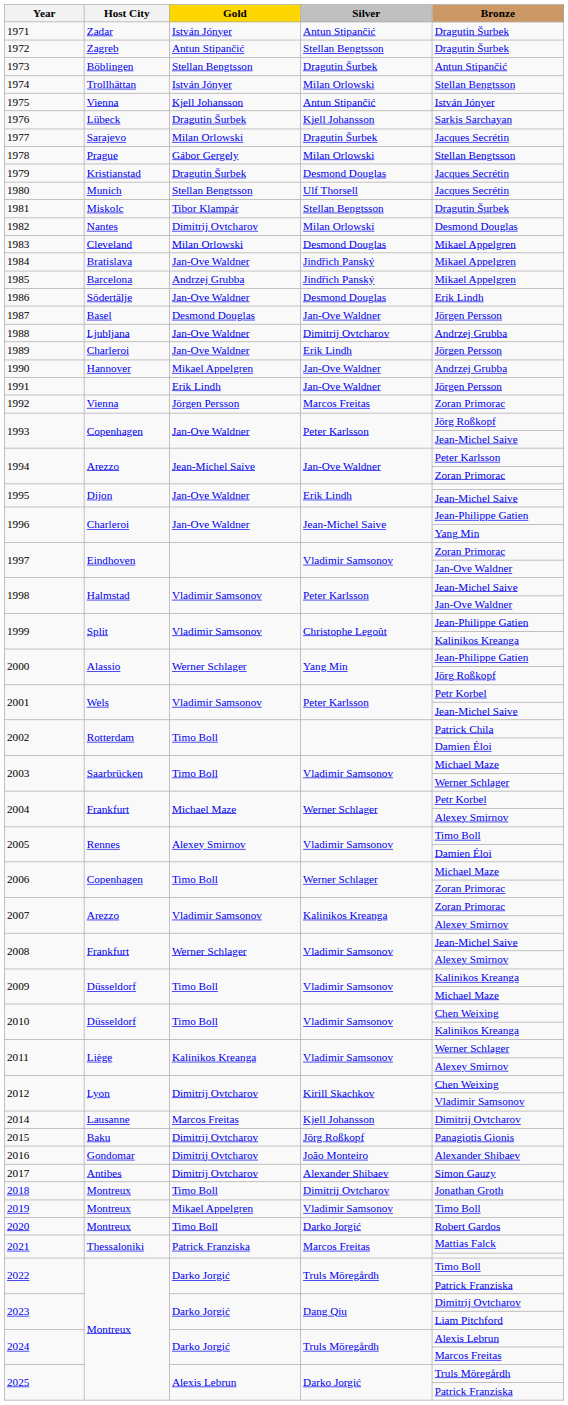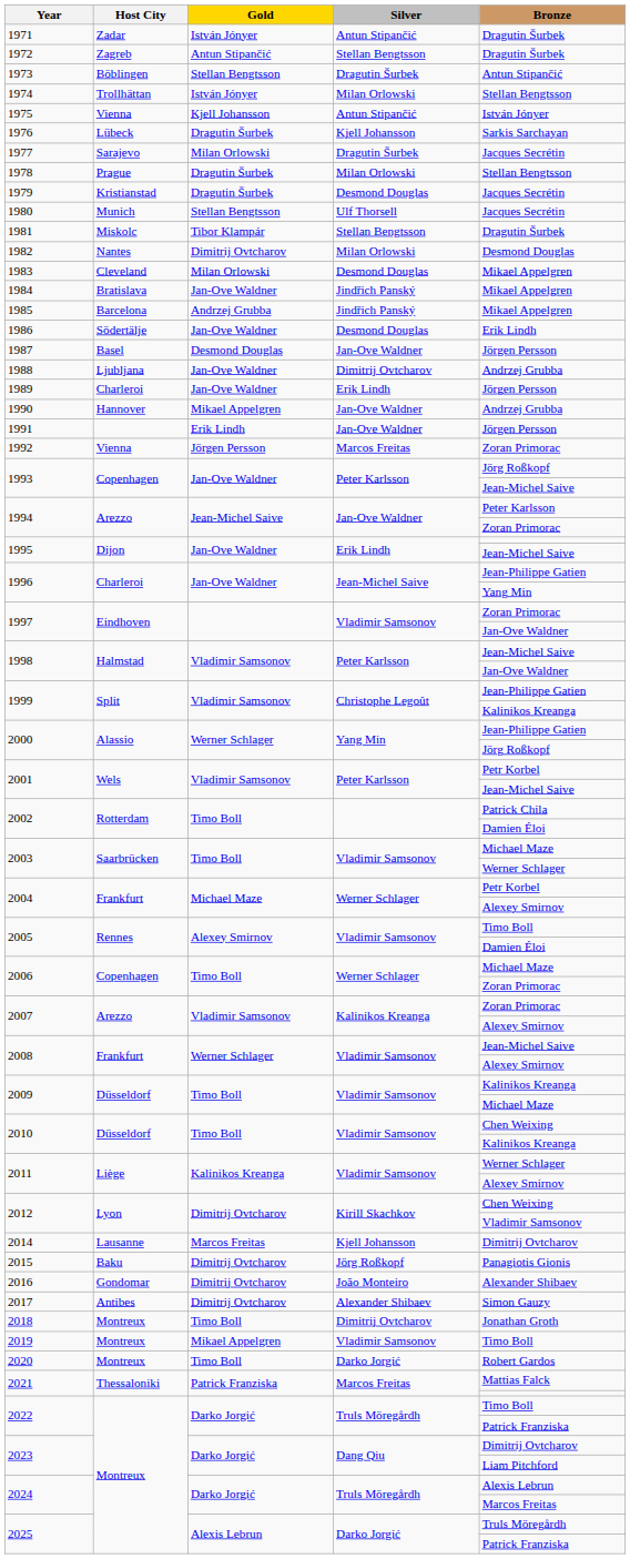 <table class="wikitable" style="text-align:left; width:800px;">
 <tr>
 <th width="120">Year</th>
 <th width="120">Host City</th>
 <th width="200" style="background-color: gold">Gold</th>
 <th width="200" style="background-color: silver">Silver</th>
 <th width="200" style="background-color: #cc9966">Bronze</th>
 </tr>
 <tr>
 <td>1971</td>
 <td><a href='#'>Zadar</a></td>
 <td> <a href='#'>István Jónyer</a></td>
 <td> <a href='#'>Antun Stipančić</a></td>
 <td> <a href='#'>Dragutin Šurbek</a></td>
 </tr>
 <tr>
 <td>1972</td>
 <td><a href='#'>Zagreb</a></td>
 <td> <a href='#'>Antun Stipančić</a></td>
 <td> <a href='#'>Stellan Bengtsson</a></td>
 <td> <a href='#'>Dragutin Šurbek</a></td>
 </tr>
 <tr>
 <td>1973</td>
 <td><a href='#'>Böblingen</a></td>
 <td> <a href='#'>Stellan Bengtsson</a></td>
 <td> <a href='#'>Dragutin Šurbek</a></td>
 <td> <a href='#'>Antun Stipančić</a></td>
 </tr>
 <tr>
 <td>1974</td>
 <td><a href='#'>Trollhättan</a></td>
 <td> <a href='#'>István Jónyer</a></td>
 <td> <a href='#'>Milan Orlowski</a></td>
 <td> <a href='#'>Stellan Bengtsson</a></td>
 </tr>
 <tr>
 <td>1975</td>
 <td><a href='#'>Vienna</a></td>
 <td> <a href='#'>Kjell Johansson</a></td>
 <td> <a href='#'>Antun Stipančić</a></td>
 <td> <a href='#'>István Jónyer</a></td>
 </tr>
 <tr>
 <td>1976</td>
 <td><a href='#'>Lübeck</a></td>
 <td> <a href='#'>Dragutin Šurbek</a></td>
 <td> <a href='#'>Kjell Johansson</a></td>
 <td> <a href='#'>Sarkis Sarchayan</a></td>
 </tr>
 <tr>
 <td>1977</td>
 <td><a href='#'>Sarajevo</a></td>
 <td> <a href='#'>Milan Orlowski</a></td>
 <td> <a href='#'>Dragutin Šurbek</a></td>
 <td> <a href='#'>Jacques Secrétin</a></td>
 </tr>
 <tr>
 <td>1978</td>
 <td><a href='#'>Prague</a></td>
-<td> <a href='#'>Gábor Gergely</a></td>
+<td> <a href='#'>Dragutin Šurbek</a></td>
 <td> <a href='#'>Milan Orlowski</a></td>
 <td> <a href='#'>Stellan Bengtsson</a></td>
 </tr>
 <tr>
 <td>1979</td>
 <td><a href='#'>Kristianstad</a></td>
 <td> <a href='#'>Dragutin Šurbek</a></td>
 <td> <a href='#'>Desmond Douglas</a></td>
 <td> <a href='#'>Jacques Secrétin</a></td>
 </tr>
 <tr>
 <td>1980</td>
 <td><a href='#'>Munich</a></td>
 <td> <a href='#'>Stellan Bengtsson</a></td>
 <td> <a href='#'>Ulf Thorsell</a></td>
 <td> <a href='#'>Jacques Secrétin</a></td>
 </tr>
 <tr>
 <td>1981</td>
 <td><a href='#'>Miskolc</a></td>
 <td> <a href='#'>Tibor Klampár</a></td>
 <td> <a href='#'>Stellan Bengtsson</a></td>
 <td> <a href='#'>Dragutin Šurbek</a></td>
 </tr>
 <tr>
 <td>1982</td>
 <td><a href='#'>Nantes</a></td>
 <td> <a href='#'>Dimitrij Ovtcharov</a></td>
 <td> <a href='#'>Milan Orlowski</a></td>
 <td> <a href='#'>Desmond Douglas</a></td>
 </tr>
 <tr>
 <td>1983</td>
 <td><a href='#'>Cleveland</a></td>
 <td> <a href='#'>Milan Orlowski</a></td>
 <td> <a href='#'>Desmond Douglas</a></td>
 <td> <a href='#'>Mikael Appelgren</a></td>
 </tr>
 <tr>
 <td>1984</td>
 <td><a href='#'>Bratislava</a></td>
 <td> <a href='#'>Jan-Ove Waldner</a></td>
 <td> <a href='#'>Jindřich Panský</a></td>
 <td> <a href='#'>Mikael Appelgren</a></td>
 </tr>
 <tr>
 <td>1985</td>
 <td><a href='#'>Barcelona</a></td>
 <td> <a href='#'>Andrzej Grubba</a></td>
 <td> <a href='#'>Jindřich Panský</a></td>
 <td> <a href='#'>Mikael Appelgren</a></td>
 </tr>
 <tr>
 <td>1986</td>
 <td><a href='#'>Södertälje</a></td>
 <td> <a href='#'>Jan-Ove Waldner</a></td>
 <td> <a href='#'>Desmond Douglas</a></td>
 <td> <a href='#'>Erik Lindh</a></td>
 </tr>
 <tr>
 <td>1987</td>
 <td><a href='#'>Basel</a></td>
 <td> <a href='#'>Desmond Douglas</a></td>
 <td> <a href='#'>Jan-Ove Waldner</a></td>
 <td> <a href='#'>Jörgen Persson</a></td>
 </tr>
 <tr>
 <td>1988</td>
 <td><a href='#'>Ljubljana</a></td>
 <td> <a href='#'>Jan-Ove Waldner</a></td>
 <td> <a href='#'>Dimitrij Ovtcharov</a></td>
 <td> <a href='#'>Andrzej Grubba</a></td>
 </tr>
 <tr>
 <td>1989</td>
 <td><a href='#'>Charleroi</a></td>
 <td> <a href='#'>Jan-Ove Waldner</a></td>
 <td> <a href='#'>Erik Lindh</a></td>
 <td> <a href='#'>Jörgen Persson</a></td>
 </tr>
 <tr>
 <td>1990</td>
 <td><a href='#'>Hannover</a></td>
 <td> <a href='#'>Mikael Appelgren</a></td>
 <td> <a href='#'>Jan-Ove Waldner</a></td>
 <td> <a href='#'>Andrzej Grubba</a></td>
 </tr>
 <tr>
 <td>1991</td>
 <td></td>
 <td> <a href='#'>Erik Lindh</a></td>
 <td> <a href='#'>Jan-Ove Waldner</a></td>
 <td> <a href='#'>Jörgen Persson</a></td>
 </tr>
 <tr>
 <td>1992</td>
 <td><a href='#'>Vienna</a></td>
 <td> <a href='#'>Jörgen Persson</a></td>
 <td> <a href='#'>Marcos Freitas</a></td>
 <td> <a href='#'>Zoran Primorac</a></td>
 </tr>
 <tr>
 <td rowspan=2>1993</td>
 <td rowspan=2><a href='#'>Copenhagen</a></td>
 <td rowspan=2> <a href='#'>Jan-Ove Waldner</a></td>
 <td rowspan=2> <a href='#'>Peter Karlsson</a></td>
 <td> <a href='#'>Jörg Roßkopf</a></td>
 </tr>
 <tr>
 <td> <a href='#'>Jean-Michel Saive</a></td>
 </tr>
 <tr>
 <td rowspan=2>1994</td>
 <td rowspan=2><a href='#'>Arezzo</a></td>
 <td rowspan=2> <a href='#'>Jean-Michel Saive</a></td>
 <td rowspan=2> <a href='#'>Jan-Ove Waldner</a></td>
 <td> <a href='#'>Peter Karlsson</a></td>
 </tr>
 <tr>
 <td> <a href='#'>Zoran Primorac</a></td>
 </tr>
 <tr>
 <td rowspan=2>1995</td>
 <td rowspan=2><a href='#'>Dijon</a></td>
 <td rowspan=2> <a href='#'>Jan-Ove Waldner</a></td>
 <td rowspan=2> <a href='#'>Erik Lindh</a></td>
 <td></td>
 </tr>
 <tr>
 <td> <a href='#'>Jean-Michel Saive</a></td>
 </tr>
 <tr>
 <td rowspan=2>1996</td>
 <td rowspan=2><a href='#'>Charleroi</a></td>
 <td rowspan=2> <a href='#'>Jan-Ove Waldner</a></td>
 <td rowspan=2> <a href='#'>Jean-Michel Saive</a></td>
 <td> <a href='#'>Jean-Philippe Gatien</a></td>
 </tr>
 <tr>
 <td> <a href='#'>Yang Min</a></td>
 </tr>
 <tr>
 <td rowspan=2>1997</td>
 <td rowspan=2><a href='#'>Eindhoven</a></td>
 <td rowspan=2></td>
 <td rowspan=2> <a href='#'>Vladimir Samsonov</a></td>
 <td> <a href='#'>Zoran Primorac</a></td>
 </tr>
 <tr>
 <td> <a href='#'>Jan-Ove Waldner</a></td>
 </tr>
 <tr>
 <td rowspan=2>1998</td>
 <td rowspan=2><a href='#'>Halmstad</a></td>
 <td rowspan=2> <a href='#'>Vladimir Samsonov</a></td>
 <td rowspan=2> <a href='#'>Peter Karlsson</a></td>
 <td> <a href='#'>Jean-Michel Saive</a></td>
 </tr>
 <tr>
 <td> <a href='#'>Jan-Ove Waldner</a></td>
 </tr>
 <tr>
 <td rowspan=2>1999</td>
 <td rowspan=2><a href='#'>Split</a></td>
 <td rowspan=2> <a href='#'>Vladimir Samsonov</a></td>
 <td rowspan=2> <a href='#'>Christophe Legoût</a></td>
 <td> <a href='#'>Jean-Philippe Gatien</a></td>
 </tr>
 <tr>
 <td> <a href='#'>Kalinikos Kreanga</a></td>
 </tr>
 <tr>
 <td rowspan=2>2000</td>
 <td rowspan=2><a href='#'>Alassio</a></td>
 <td rowspan=2> <a href='#'>Werner Schlager</a></td>
 <td rowspan=2> <a href='#'>Yang Min</a></td>
 <td> <a href='#'>Jean-Philippe Gatien</a></td>
 </tr>
 <tr>
 <td> <a href='#'>Jörg Roßkopf</a></td>
 </tr>
 <tr>
 <td rowspan=2>2001</td>
 <td rowspan=2><a href='#'>Wels</a></td>
 <td rowspan=2> <a href='#'>Vladimir Samsonov</a></td>
 <td rowspan=2> <a href='#'>Peter Karlsson</a></td>
 <td> <a href='#'>Petr Korbel</a></td>
 </tr>
 <tr>
 <td> <a href='#'>Jean-Michel Saive</a></td>
 </tr>
 <tr>
 <td rowspan=2>2002</td>
 <td rowspan=2><a href='#'>Rotterdam</a></td>
 <td rowspan=2> <a href='#'>Timo Boll</a></td>
 <td rowspan=2></td>
 <td> <a href='#'>Patrick Chila</a></td>
 </tr>
 <tr>
 <td> <a href='#'>Damien Éloi</a></td>
 </tr>
 <tr>
 <td rowspan=2>2003</td>
 <td rowspan=2><a href='#'>Saarbrücken</a></td>
 <td rowspan=2> <a href='#'>Timo Boll</a></td>
 <td rowspan=2> <a href='#'>Vladimir Samsonov</a></td>
 <td> <a href='#'>Michael Maze</a></td>
 </tr>
 <tr>
 <td> <a href='#'>Werner Schlager</a></td>
 </tr>
 <tr>
 <td rowspan=2>2004</td>
 <td rowspan=2><a href='#'>Frankfurt</a></td>
 <td rowspan=2> <a href='#'>Michael Maze</a></td>
 <td rowspan=2> <a href='#'>Werner Schlager</a></td>
 <td> <a href='#'>Petr Korbel</a></td>
 </tr>
 <tr>
 <td> <a href='#'>Alexey Smirnov</a></td>
 </tr>
 <tr>
 <td rowspan=2>2005</td>
 <td rowspan=2><a href='#'>Rennes</a></td>
 <td rowspan=2> <a href='#'>Alexey Smirnov</a></td>
 <td rowspan=2> <a href='#'>Vladimir Samsonov</a></td>
 <td> <a href='#'>Timo Boll</a></td>
 </tr>
 <tr>
 <td> <a href='#'>Damien Éloi</a></td>
 </tr>
 <tr>
 <td rowspan=2>2006</td>
 <td rowspan=2><a href='#'>Copenhagen</a></td>
 <td rowspan=2> <a href='#'>Timo Boll</a></td>
 <td rowspan=2> <a href='#'>Werner Schlager</a></td>
 <td> <a href='#'>Michael Maze</a></td>
 </tr>
 <tr>
 <td> <a href='#'>Zoran Primorac</a></td>
 </tr>
 <tr>
 <td rowspan=2>2007</td>
 <td rowspan=2><a href='#'>Arezzo</a></td>
 <td rowspan=2> <a href='#'>Vladimir Samsonov</a></td>
 <td rowspan=2> <a href='#'>Kalinikos Kreanga</a></td>
 <td> <a href='#'>Zoran Primorac</a></td>
 </tr>
 <tr>
 <td> <a href='#'>Alexey Smirnov</a></td>
 </tr>
 <tr>
 <td rowspan=2>2008</td>
 <td rowspan=2><a href='#'>Frankfurt</a></td>
 <td rowspan=2> <a href='#'>Werner Schlager</a></td>
 <td rowspan=2> <a href='#'>Vladimir Samsonov</a></td>
 <td> <a href='#'>Jean-Michel Saive</a></td>
 </tr>
 <tr>
 <td> <a href='#'>Alexey Smirnov</a></td>
 </tr>
 <tr>
 <td rowspan=2>2009</td>
 <td rowspan=2><a href='#'>Düsseldorf</a></td>
 <td rowspan=2> <a href='#'>Timo Boll</a></td>
 <td rowspan=2> <a href='#'>Vladimir Samsonov</a></td>
 <td> <a href='#'>Kalinikos Kreanga</a></td>
 </tr>
 <tr>
 <td> <a href='#'>Michael Maze</a></td>
 </tr>
 <tr>
 <td rowspan=2>2010</td>
 <td rowspan=2><a href='#'>Düsseldorf</a></td>
 <td rowspan=2> <a href='#'>Timo Boll</a></td>
 <td rowspan=2> <a href='#'>Vladimir Samsonov</a></td>
 <td> <a href='#'>Chen Weixing</a></td>
 </tr>
 <tr>
 <td> <a href='#'>Kalinikos Kreanga</a></td>
 </tr>
 <tr>
 <td rowspan=2>2011</td>
 <td rowspan=2><a href='#'>Liège</a></td>
 <td rowspan=2> <a href='#'>Kalinikos Kreanga</a></td>
 <td rowspan=2> <a href='#'>Vladimir Samsonov</a></td>
 <td> <a href='#'>Werner Schlager</a></td>
 </tr>
 <tr>
 <td> <a href='#'>Alexey Smirnov</a></td>
 </tr>
 <tr>
 <td rowspan=2>2012</td>
 <td rowspan=2><a href='#'>Lyon</a></td>
 <td rowspan=2> <a href='#'>Dimitrij Ovtcharov</a></td>
 <td rowspan=2> <a href='#'>Kirill Skachkov</a></td>
 <td> <a href='#'>Chen Weixing</a></td>
 </tr>
 <tr>
 <td> <a href='#'>Vladimir Samsonov</a></td>
 </tr>
 <tr>
 <td>2014</td>
 <td><a href='#'>Lausanne</a></td>
 <td> <a href='#'>Marcos Freitas</a></td>
 <td> <a href='#'>Kjell Johansson</a></td>
 <td> <a href='#'>Dimitrij Ovtcharov</a></td>
 </tr>
 <tr>
 <td>2015</td>
 <td><a href='#'>Baku</a></td>
 <td> <a href='#'>Dimitrij Ovtcharov</a></td>
 <td> <a href='#'>Jörg Roßkopf</a></td>
 <td> <a href='#'>Panagiotis Gionis</a></td>
 </tr>
 <tr>
 <td>2016</td>
 <td><a href='#'>Gondomar</a></td>
 <td> <a href='#'>Dimitrij Ovtcharov</a></td>
 <td> <a href='#'>João Monteiro</a></td>
 <td> <a href='#'>Alexander Shibaev</a></td>
 </tr>
 <tr>
 <td>2017</td>
 <td><a href='#'>Antibes</a></td>
 <td> <a href='#'>Dimitrij Ovtcharov</a></td>
 <td> <a href='#'>Alexander Shibaev</a></td>
 <td> <a href='#'>Simon Gauzy</a></td>
 </tr>
 <tr>
 <td><a href='#'>2018</a></td>
 <td><a href='#'>Montreux</a></td>
 <td> <a href='#'>Timo Boll</a></td>
 <td> <a href='#'>Dimitrij Ovtcharov</a></td>
 <td> <a href='#'>Jonathan Groth</a></td>
 </tr>
 <tr>
 <td><a href='#'>2019</a></td>
 <td><a href='#'>Montreux</a></td>
 <td> <a href='#'>Mikael Appelgren</a></td>
 <td> <a href='#'>Vladimir Samsonov</a></td>
 <td> <a href='#'>Timo Boll</a></td>
 </tr>
 <tr>
 <td><a href='#'>2020</a></td>
 <td><a href='#'>Montreux</a></td>
 <td> <a href='#'>Timo Boll</a></td>
 <td> <a href='#'>Darko Jorgić</a></td>
 <td> <a href='#'>Robert Gardos</a></td>
 </tr>
 <tr>
 <td rowspan=2><a href='#'>2021</a></td>
 <td rowspan=2><a href='#'>Thessaloniki</a></td>
 <td rowspan=2> <a href='#'>Patrick Franziska</a></td>
 <td rowspan=2> <a href='#'>Marcos Freitas</a></td>
 <td> <a href='#'>Mattias Falck</a></td>
 </tr>
 <tr>
 <td></td>
 </tr>
 <tr>
 <td rowspan=2><a href='#'>2022</a></td>
 <td rowspan="8"><a href='#'>Montreux</a></td>
 <td rowspan=2> <a href='#'>Darko Jorgić</a></td>
 <td rowspan=2> <a href='#'>Truls Möregårdh</a></td>
 <td> <a href='#'>Timo Boll</a></td>
 </tr>
 <tr>
 <td> <a href='#'>Patrick Franziska</a></td>
 </tr>
 <tr>
 <td rowspan=2><a href='#'>2023</a></td>
 <td rowspan=2> <a href='#'>Darko Jorgić</a></td>
 <td rowspan=2> <a href='#'>Dang Qiu</a></td>
 <td> <a href='#'>Dimitrij Ovtcharov</a></td>
 </tr>
 <tr>
 <td> <a href='#'>Liam Pitchford</a></td>
 </tr>
 <tr>
 <td rowspan=2><a href='#'>2024</a></td>
 <td rowspan=2> <a href='#'>Darko Jorgić</a></td>
 <td rowspan=2> <a href='#'>Truls Möregårdh</a></td>
 <td> <a href='#'>Alexis Lebrun</a></td>
 </tr>
 <tr>
 <td> <a href='#'>Marcos Freitas</a></td>
 </tr>
 <tr>
 <td rowspan="2"><a href='#'>2025</a></td>
 <td rowspan="2"> <a href='#'>Alexis Lebrun</a></td>
 <td rowspan="2"> <a href='#'>Darko Jorgić</a></td>
 <td> <a href='#'>Truls Möregårdh</a></td>
 </tr>
 <tr>
 <td> <a href='#'>Patrick Franziska</a></td>
 </tr>
 </table>
